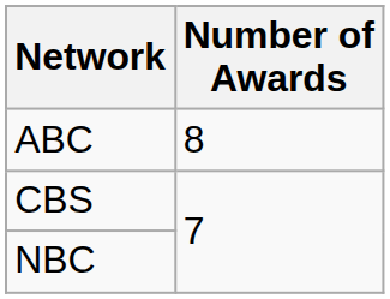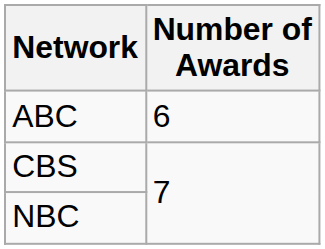 <table class="wikitable">
 <tr>
 <th>Network</th>
 <th>Number of<br>Awards</th>
 </tr>
 <tr>
 <td>ABC</td>
-<td>8</td>
+<td>6</td>
 </tr>
 <tr>
 <td>CBS</td>
 <td rowspan="2">7</td>
 </tr>
 <tr>
 <td>NBC</td>
 </tr>
 </table>
